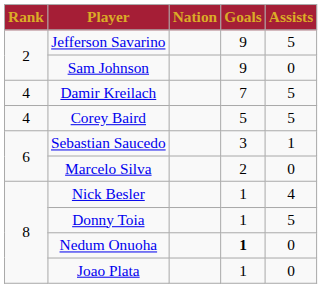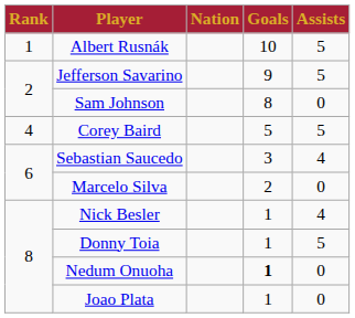 <table class="wikitable" style="font-size: 95%; text-align: center;">
 <tr>
 </tr>
 <tr>
 <th style="background:#A51E36; color:#DAAC27; text-align:center;">Rank</th>
 <th style="background:#A51E36; color:#DAAC27; text-align:center;">Player</th>
 <th style="background:#A51E36; color:#DAAC27; text-align:center;">Nation</th>
 <th style="background:#A51E36; color:#DAAC27; text-align:center;">Goals</th>
 <th style="background:#A51E36; color:#DAAC27; text-align:center;">Assists</th>
 </tr>
 <tr>
+<td rowspan="1">1</td>
+<td><a href='#'>Albert Rusnák</a></td>
+<td></td>
+<td>10</td>
+<td>5</td>
+</tr>
+<tr>
 <td rowspan="2">2</td>
 <td><a href='#'>Jefferson Savarino</a></td>
 <td></td>
 <td>9</td>
 <td>5</td>
 </tr>
 <tr>
 <td><a href='#'>Sam Johnson</a></td>
 <td></td>
-<td>9</td>
+<td>8</td>
 <td>0</td>
-</tr>
-<tr>
-<td rowspan="1">4</td>
-<td><a href='#'>Damir Kreilach</a></td>
-<td></td>
-<td>7</td>
-<td>5</td>
 </tr>
 <tr>
 <td rowspan="1">4</td>
 <td><a href='#'>Corey Baird</a></td>
 <td></td>
 <td>5</td>
 <td>5</td>
 </tr>
 <tr>
 <td rowspan="2">6</td>
 <td><a href='#'>Sebastian Saucedo</a></td>
 <td></td>
 <td>3</td>
-<td>1</td>
+<td>4</td>
 </tr>
 <tr>
 <td><a href='#'>Marcelo Silva</a></td>
 <td></td>
 <td>2</td>
 <td>0</td>
 </tr>
 <tr>
 <td rowspan="4">8</td>
 <td><a href='#'>Nick Besler</a></td>
 <td></td>
 <td>1</td>
 <td>4</td>
 </tr>
 <tr>
 <td><a href='#'>Donny Toia</a></td>
 <td></td>
 <td>1</td>
 <td>5</td>
 </tr>
 <tr>
 <td><a href='#'>Nedum Onuoha</a></td>
 <td></td>
 <td><strong>1</strong></td>
 <td>0</td>
 </tr>
 <tr>
 <td><a href='#'>Joao Plata</a></td>
 <td></td>
 <td>1</td>
 <td>0</td>
 </tr>
 </table>
